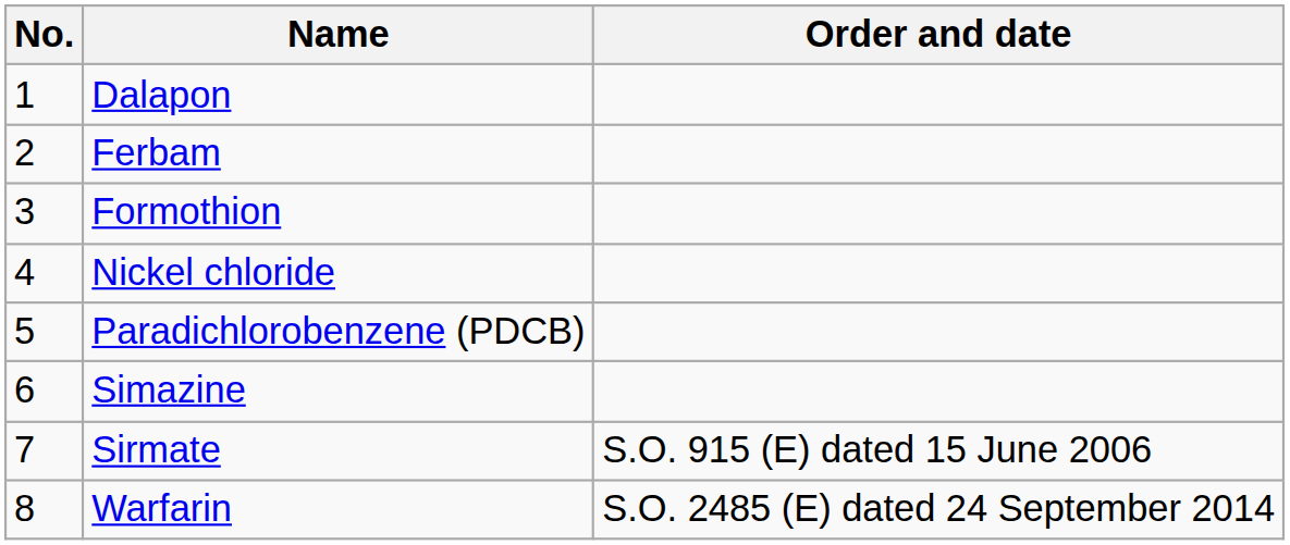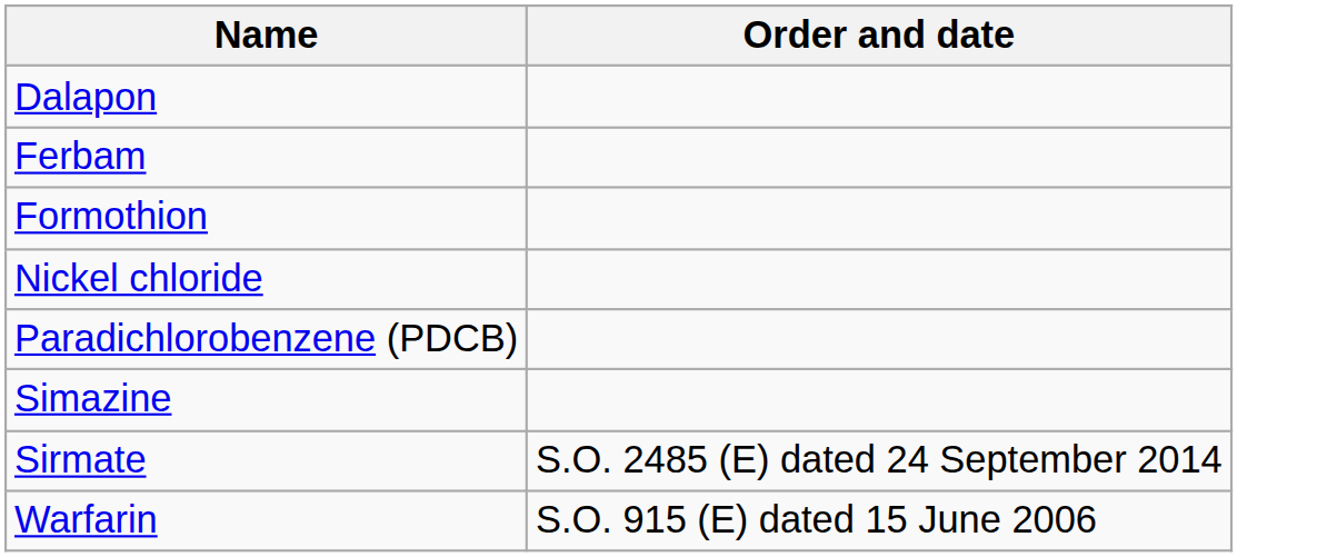 <table class="wikitable">
 <tr>
-<th>No.</th>
 <th>Name</th>
 <th>Order and date</th>
 </tr>
 <tr>
-<td>1</td>
 <td><a href='#'>Dalapon</a></td>
 <td></td>
 </tr>
 <tr>
-<td>2</td>
 <td><a href='#'>Ferbam</a></td>
 <td></td>
 </tr>
 <tr>
-<td>3</td>
 <td><a href='#'>Formothion</a></td>
 <td></td>
 </tr>
 <tr>
-<td>4</td>
 <td><a href='#'>Nickel chloride</a></td>
 <td></td>
 </tr>
 <tr>
-<td>5</td>
 <td><a href='#'>Paradichlorobenzene</a> (PDCB)</td>
 <td></td>
 </tr>
 <tr>
-<td>6</td>
 <td><a href='#'>Simazine</a></td>
 <td></td>
 </tr>
 <tr>
-<td>7</td>
 <td><a href='#'>Sirmate</a></td>
+<td>S.O. 2485 (E) dated 24 September 2014</td>
+</tr>
+<tr>
+<td><a href='#'>Warfarin</a></td>
 <td>S.O. 915 (E) dated 15 June 2006</td>
 </tr>
-<tr>
-<td>8</td>
-<td><a href='#'>Warfarin</a></td>
-<td>S.O. 2485 (E) dated 24 September 2014</td>
-</tr>
 </table>
